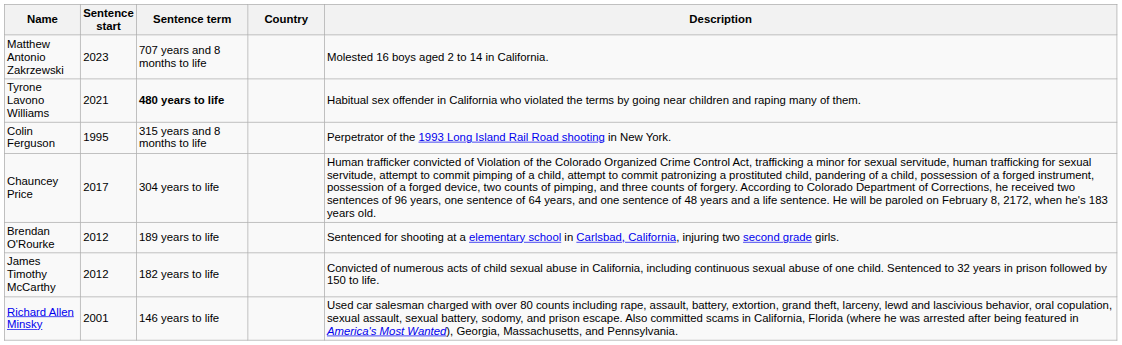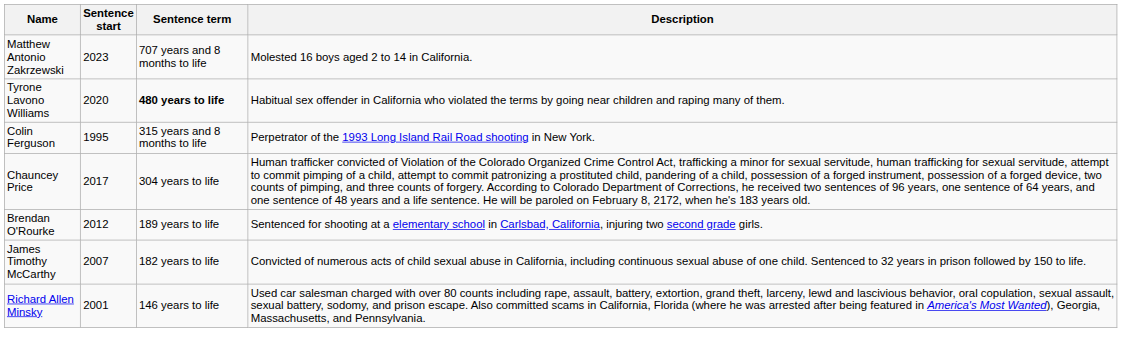 <table class="wikitable sortable">
 <tr>
 <th style="width:100px;">Name</th>
 <th>Sentence<br>start</th>
 <th style="width:150px;">Sentence term</th>
-<th style="width:100px;">Country</th>
 <th class="unsortable">Description</th>
 </tr>
 <tr>
 <td>Matthew Antonio Zakrzewski</td>
 <td>2023</td>
 <td>707 years and 8 months to life</td>
-<td> </td>
 <td>Molested 16 boys aged 2 to 14 in California.</td>
 </tr>
 <tr>
 <td>Tyrone Lavono Williams</td>
-<td>2021</td>
+<td>2020</td>
 <td><strong>480 years to life</strong></td>
-<td> </td>
 <td>Habitual sex offender in California who violated the terms by going near children and raping many of them.</td>
 </tr>
 <tr>
 <td>Colin Ferguson</td>
 <td>1995</td>
 <td>315 years and 8 months to life</td>
-<td> </td>
 <td>Perpetrator of the <a href='#'>1993 Long Island Rail Road shooting</a> in New York.</td>
 </tr>
 <tr>
 <td>Chauncey Price</td>
 <td>2017</td>
 <td>304 years to life</td>
-<td> </td>
 <td>Human trafficker convicted of Violation of the Colorado Organized Crime Control Act, trafficking a minor for sexual servitude, human trafficking for sexual servitude, attempt to commit pimping of a child, attempt to commit patronizing a prostituted child, pandering of a child, possession of a forged instrument, possession of a forged device, two counts of pimping, and three counts of forgery. According to Colorado Department of Corrections, he received two sentences of 96 years, one sentence of 64 years, and one sentence of 48 years and a life sentence. He will be paroled on February 8, 2172, when he's 183 years old.</td>
 </tr>
 <tr>
 <td>Brendan O'Rourke</td>
 <td>2012</td>
 <td>189 years to life</td>
-<td> </td>
 <td>Sentenced for shooting at a <a href='#'>elementary school</a> in <a href='#'>Carlsbad, California</a>, injuring two <a href='#'>second grade</a> girls.</td>
 </tr>
 <tr>
 <td>James Timothy McCarthy</td>
-<td>2012</td>
+<td>2007</td>
 <td>182 years to life</td>
-<td> </td>
 <td>Convicted of numerous acts of child sexual abuse in California, including continuous sexual abuse of one child. Sentenced to 32 years in prison followed by 150 to life.</td>
 </tr>
 <tr>
 <td><a href='#'>Richard Allen Minsky</a></td>
 <td>2001</td>
 <td>146 years to life</td>
-<td> </td>
 <td>Used car salesman charged with over 80 counts including rape, assault, battery, extortion, grand theft, larceny, lewd and lascivious behavior, oral copulation, sexual assault, sexual battery, sodomy, and prison escape. Also committed scams in California, Florida (where he was arrested after being featured in <em><a href='#'>America's Most Wanted</a></em>), Georgia, Massachusetts, and Pennsylvania.</td>
 </tr>
 </table>
